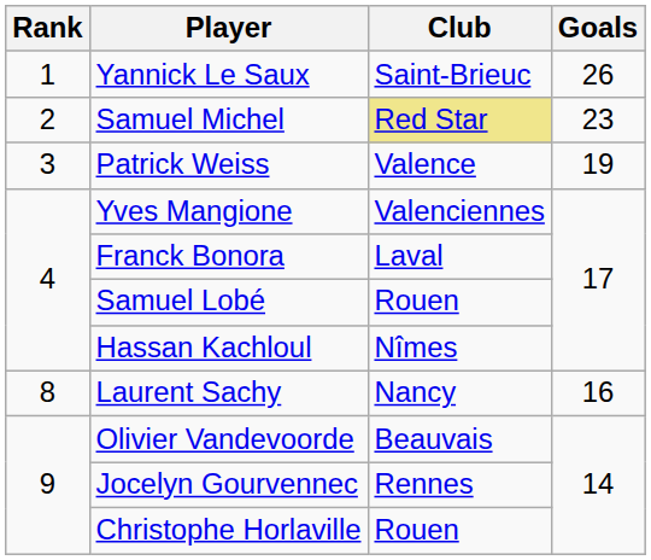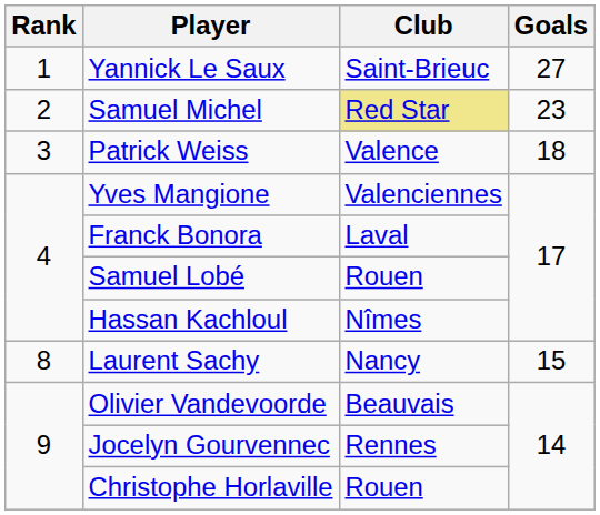 <table class="wikitable" style="text-align:center">
 <tr>
 <th>Rank</th>
 <th>Player</th>
 <th>Club</th>
 <th>Goals</th>
 </tr>
 <tr>
 <td>1</td>
 <td align="left"> <a href='#'>Yannick Le Saux</a></td>
 <td align="left"><a href='#'>Saint-Brieuc</a></td>
-<td>26</td>
+<td>27</td>
 </tr>
 <tr>
 <td>2</td>
 <td align="left"> <a href='#'>Samuel Michel</a></td>
 <td align="left" style="background: khaki;"><a href='#'>Red Star</a></td>
 <td>23</td>
 </tr>
 <tr>
 <td>3</td>
 <td align="left"> <a href='#'>Patrick Weiss</a></td>
 <td align="left"><a href='#'>Valence</a></td>
-<td>19</td>
+<td>18</td>
 </tr>
 <tr>
 <td rowspan="4">4</td>
 <td align="left"> <a href='#'>Yves Mangione</a></td>
 <td align="left"><a href='#'>Valenciennes</a></td>
 <td rowspan="4">17</td>
 </tr>
 <tr>
 <td align="left"> <a href='#'>Franck Bonora</a></td>
 <td align="left"><a href='#'>Laval</a></td>
 </tr>
 <tr>
 <td align="left"> <a href='#'>Samuel Lobé</a></td>
 <td align="left"><a href='#'>Rouen</a></td>
 </tr>
 <tr>
 <td align="left"> <a href='#'>Hassan Kachloul</a></td>
 <td align="left"><a href='#'>Nîmes</a></td>
 </tr>
 <tr>
 <td>8</td>
 <td align="left"> <a href='#'>Laurent Sachy</a></td>
 <td align="left"><a href='#'>Nancy</a></td>
-<td>16</td>
+<td>15</td>
 </tr>
 <tr>
 <td rowspan="3">9</td>
 <td align="left"> <a href='#'>Olivier Vandevoorde</a></td>
 <td align="left"><a href='#'>Beauvais</a></td>
 <td rowspan="3">14</td>
 </tr>
 <tr>
 <td align="left"> <a href='#'>Jocelyn Gourvennec</a></td>
 <td align="left"><a href='#'>Rennes</a></td>
 </tr>
 <tr>
 <td align="left"> <a href='#'>Christophe Horlaville</a></td>
 <td align="left"><a href='#'>Rouen</a></td>
 </tr>
 </table>
